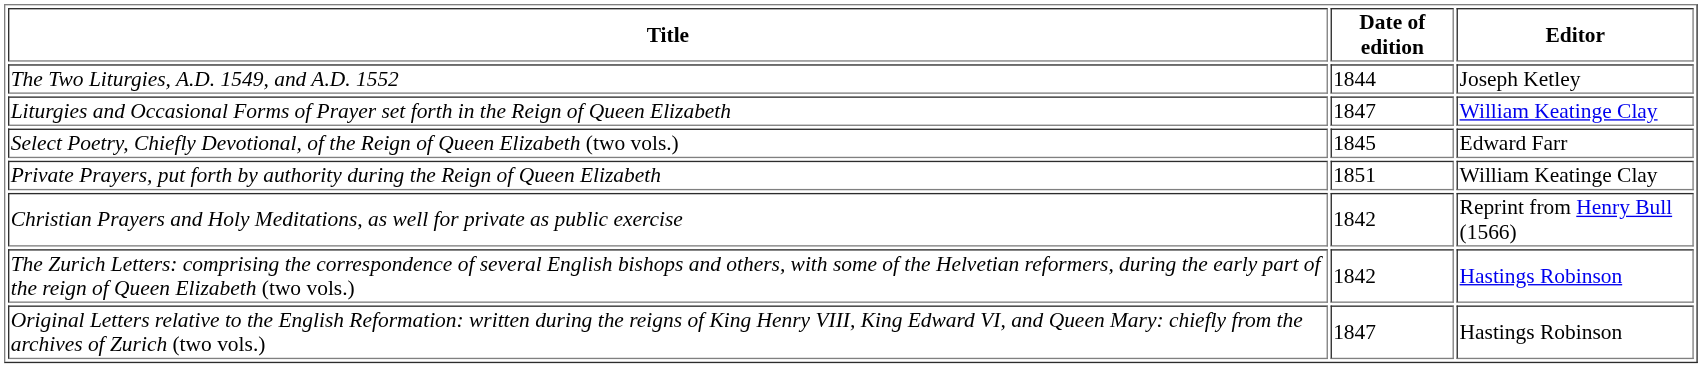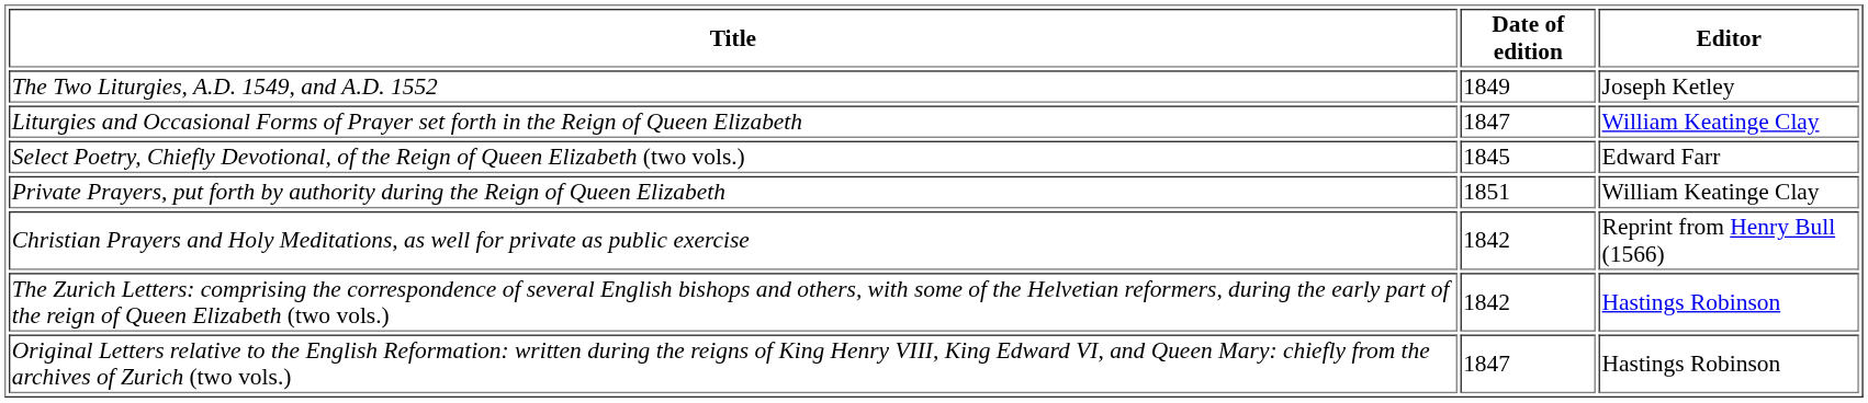 <table border=1>
 <tr>
 <th>Title</th>
 <th>Date of edition</th>
 <th>Editor</th>
 </tr>
 <tr>
 <td><em>The Two Liturgies, A.D. 1549, and A.D. 1552</em></td>
-<td>1844</td>
+<td>1849</td>
 <td>Joseph Ketley</td>
 </tr>
 <tr>
 <td><em>Liturgies and Occasional Forms of Prayer set forth in the Reign of Queen Elizabeth</em></td>
 <td>1847</td>
 <td><a href='#'>William Keatinge Clay</a></td>
 </tr>
 <tr>
 <td><em>Select Poetry, Chiefly Devotional, of the Reign of Queen Elizabeth</em> (two vols.)</td>
 <td>1845</td>
 <td>Edward Farr</td>
 </tr>
 <tr>
 <td><em>Private Prayers, put forth by authority during the Reign of Queen Elizabeth</em></td>
 <td>1851</td>
 <td>William Keatinge Clay</td>
 </tr>
 <tr>
 <td><em>Christian Prayers and Holy Meditations, as well for private as public exercise</em></td>
 <td>1842</td>
 <td>Reprint from <a href='#'>Henry Bull</a> (1566)</td>
 </tr>
 <tr>
 <td><em>The Zurich Letters: comprising the correspondence of several English bishops and others, with some of the Helvetian reformers, during the early part of the reign of Queen Elizabeth</em> (two vols.)</td>
 <td>1842</td>
 <td><a href='#'>Hastings Robinson</a></td>
 </tr>
 <tr>
 <td><em>Original Letters relative to the English Reformation: written during the reigns of King Henry VIII, King Edward VI, and Queen Mary: chiefly from the archives of Zurich</em> (two vols.)</td>
 <td>1847</td>
 <td>Hastings Robinson</td>
 </tr>
 </table>
